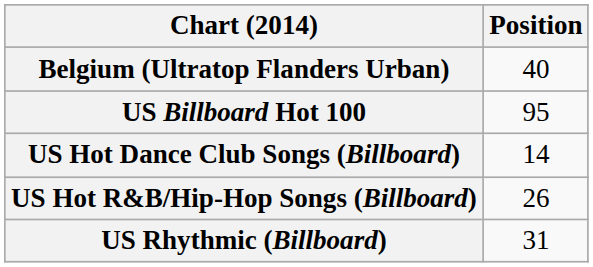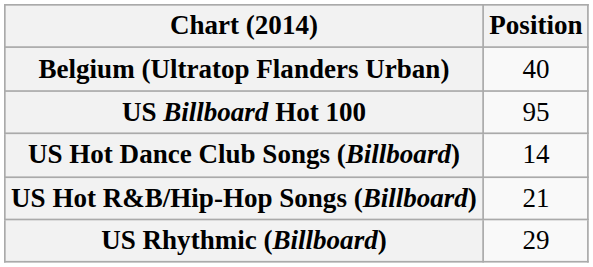 <table class="wikitable sortable plainrowheaders" style="text-align:center">
 <tr>
 <th>Chart (2014)</th>
 <th>Position</th>
 </tr>
 <tr>
 <th scope="row">Belgium (Ultratop Flanders Urban)</th>
 <td style="text-align:center;">40</td>
 </tr>
 <tr>
 <th scope="row">US <em>Billboard</em> Hot 100</th>
 <td style="text-align:center;">95</td>
 </tr>
 <tr>
 <th scope="row">US Hot Dance Club Songs (<em>Billboard</em>)</th>
 <td style="text-align:center;">14</td>
 </tr>
 <tr>
 <th scope="row">US Hot R&B/Hip-Hop Songs (<em>Billboard</em>)</th>
-<td style="text-align:center;">26</td>
+<td style="text-align:center;">21</td>
 </tr>
 <tr>
 <th scope="row">US Rhythmic (<em>Billboard</em>)</th>
-<td style="text-align:center;">31</td>
+<td style="text-align:center;">29</td>
 </tr>
 </table>
